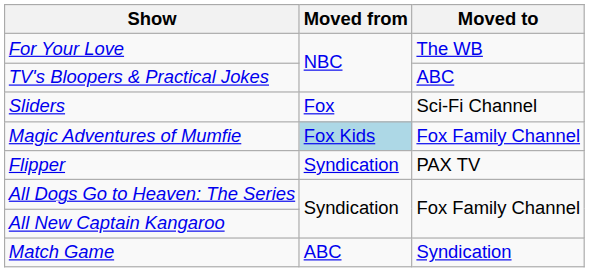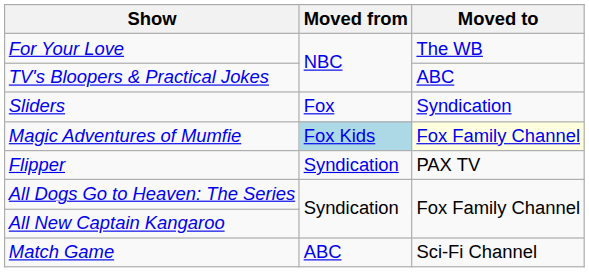 <table class="wikitable sortable">
 <tr>
 <th>Show</th>
 <th>Moved from</th>
 <th>Moved to</th>
 </tr>
 <tr>
 <td><em><a href='#'>For Your Love</a></em></td>
 <td rowspan="2"><a href='#'>NBC</a></td>
 <td><a href='#'>The WB</a></td>
 </tr>
 <tr>
 <td><em><a href='#'>TV's Bloopers & Practical Jokes</a></em></td>
 <td><a href='#'>ABC</a></td>
 </tr>
 <tr>
 <td><em><a href='#'>Sliders</a></em></td>
 <td><a href='#'>Fox</a></td>
-<td>Sci-Fi Channel</td>
+<td><a href='#'>Syndication</a></td>
 </tr>
 <tr>
 <td><em><a href='#'>Magic Adventures of Mumfie</a></em></td>
 <td style="background: lightblue;"><a href='#'>Fox Kids</a></td>
-<td><a href='#'>Fox Family Channel</a></td>
+<td style="background: lightyellow;"><a href='#'>Fox Family Channel</a></td>
 </tr>
 <tr>
 <td><em><a href='#'>Flipper</a></em></td>
 <td><a href='#'>Syndication</a></td>
 <td>PAX TV</td>
 </tr>
 <tr>
 <td><em><a href='#'>All Dogs Go to Heaven: The Series</a></em></td>
 <td rowspan="2">Syndication</td>
 <td rowspan="2">Fox Family Channel</td>
 </tr>
 <tr>
 <td><em><a href='#'>All New Captain Kangaroo</a></em></td>
 </tr>
 <tr>
 <td><em><a href='#'>Match Game</a></em></td>
 <td><a href='#'>ABC</a></td>
-<td><a href='#'>Syndication</a></td>
+<td>Sci-Fi Channel</td>
 </tr>
 </table>
